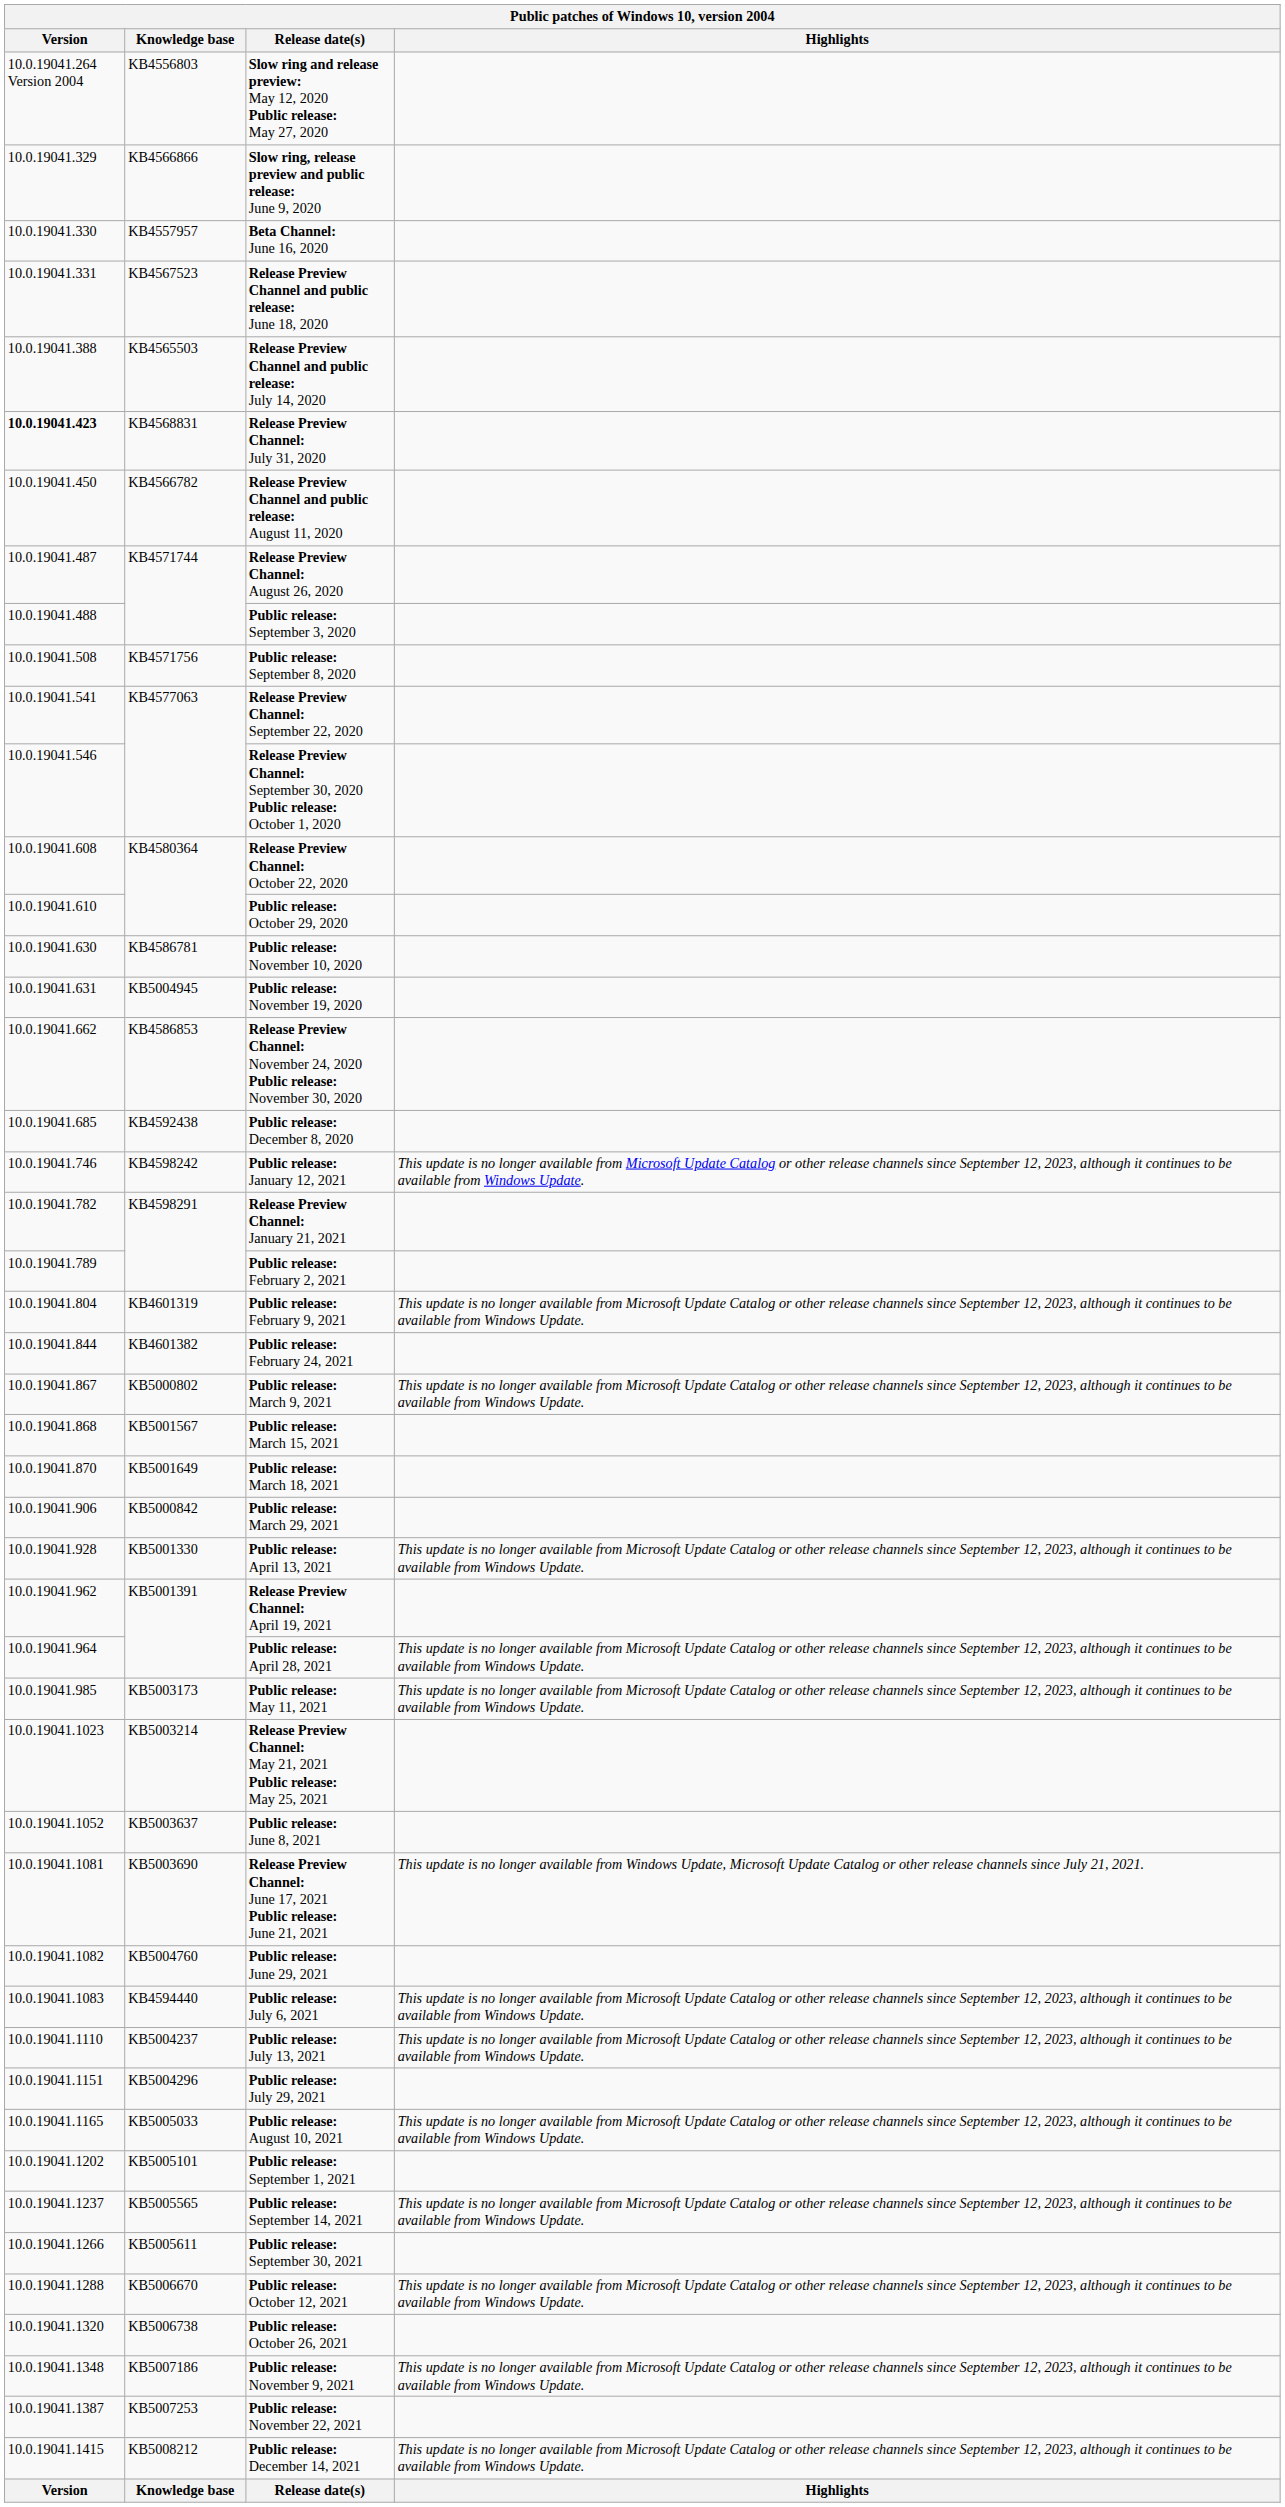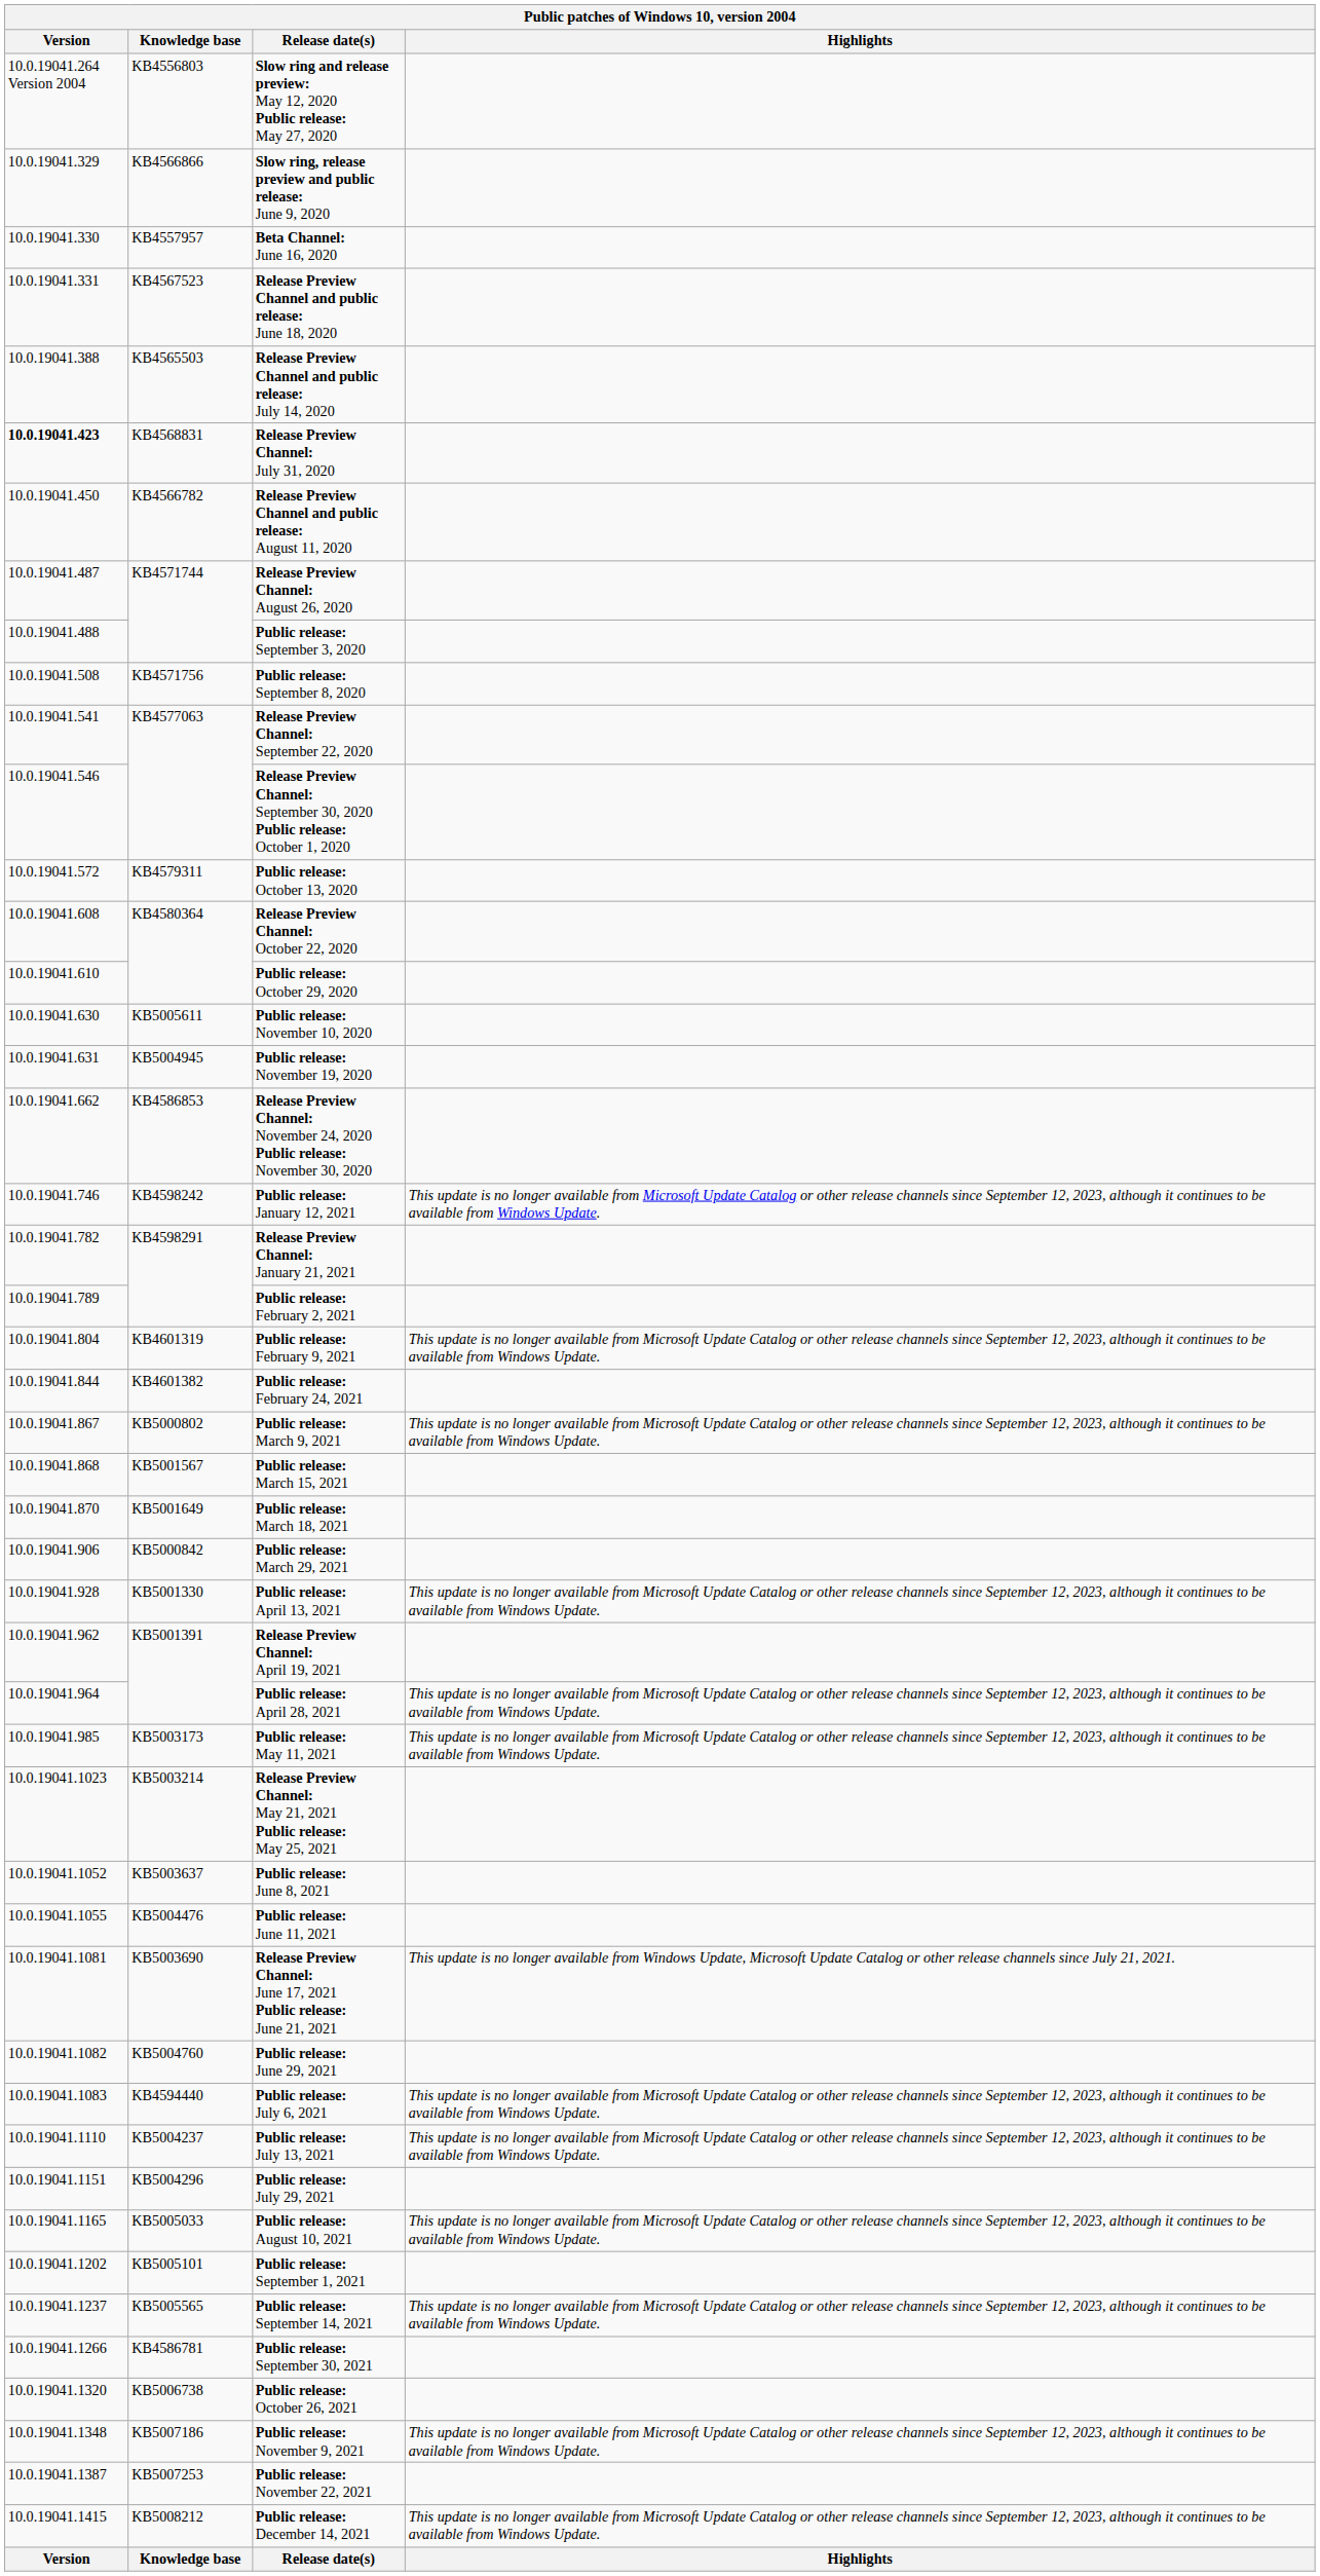 <table class="wikitable mw-collapsible mw-collapsed" style=width:100%;font-size:88%>
 <tr>
 <th colspan=4 style=text-align:center>Public patches of Windows 10, version 2004</th>
 </tr>
 <tr>
 <th scope=col style=width:8em;text-align:center>Version</th>
 <th scope=col style=width:8em;text-align:center>Knowledge base</th>
 <th scope=col style=width:10em;text-align:center>Release date(s)</th>
 <th scope=col style=text-align:center>Highlights</th>
 </tr>
 <tr valign=top>
 <td>10.0.19041.264<br>Version 2004<br></td>
 <td>KB4556803</td>
 <td><strong>Slow ring and release preview:</strong><br>May 12, 2020<br><strong>Public release:</strong><br>May 27, 2020</td>
 <td></td>
 </tr>
 <tr valign=top>
 <td>10.0.19041.329<br></td>
 <td>KB4566866</td>
 <td><strong>Slow ring, release preview and public release:</strong><br>June 9, 2020</td>
 <td></td>
 </tr>
 <tr valign=top>
 <td>10.0.19041.330<br></td>
 <td>KB4557957</td>
 <td><strong>Beta Channel:</strong><br>June 16, 2020</td>
 <td></td>
 </tr>
 <tr valign=top>
 <td>10.0.19041.331<br></td>
 <td>KB4567523</td>
 <td><strong>Release Preview Channel and public release:</strong><br>June 18, 2020</td>
 <td></td>
 </tr>
 <tr valign=top>
 <td>10.0.19041.388<br></td>
 <td>KB4565503</td>
 <td><strong>Release Preview Channel and public release:</strong><br>July 14, 2020</td>
 <td></td>
 </tr>
 <tr valign=top>
 <td><strong>10.0.19041.423<br></strong></td>
 <td>KB4568831</td>
 <td><strong>Release Preview Channel:</strong><br>July 31, 2020</td>
 <td></td>
 </tr>
 <tr valign=top>
 <td>10.0.19041.450<br></td>
 <td>KB4566782</td>
 <td><strong>Release Preview Channel and public release:</strong><br>August 11, 2020</td>
 <td></td>
 </tr>
 <tr valign=top>
 <td>10.0.19041.487<br></td>
 <td rowspan=2>KB4571744</td>
 <td><strong>Release Preview Channel:</strong><br>August 26, 2020</td>
 <td></td>
 </tr>
 <tr valign=top>
 <td>10.0.19041.488<br></td>
 <td><strong>Public release:</strong><br>September 3, 2020</td>
 <td></td>
 </tr>
 <tr valign=top>
 <td>10.0.19041.508<br></td>
 <td>KB4571756</td>
 <td><strong>Public release:</strong><br>September 8, 2020</td>
 <td></td>
 </tr>
 <tr valign=top>
 <td>10.0.19041.541<br></td>
 <td rowspan=2>KB4577063</td>
 <td><strong>Release Preview Channel:</strong><br>September 22, 2020</td>
 <td></td>
 </tr>
 <tr valign=top>
 <td>10.0.19041.546<br></td>
 <td><strong>Release Preview Channel:</strong><br>September 30, 2020<br><strong>Public release:</strong><br>October 1, 2020</td>
 <td></td>
 </tr>
 <tr valign=top>
+<td>10.0.19041.572<br></td>
+<td>KB4579311</td>
+<td><strong>Public release:</strong><br>October 13, 2020</td>
+<td></td>
+</tr>
+<tr valign=top>
 <td>10.0.19041.608<br></td>
 <td rowspan=2>KB4580364</td>
 <td><strong>Release Preview Channel:</strong><br>October 22, 2020</td>
 <td></td>
 </tr>
 <tr valign=top>
 <td>10.0.19041.610<br></td>
 <td><strong>Public release:</strong><br>October 29, 2020</td>
 <td></td>
 </tr>
 <tr valign=top>
 <td>10.0.19041.630<br></td>
-<td>KB4586781</td>
+<td>KB5005611</td>
 <td><strong>Public release:</strong><br>November 10, 2020</td>
 <td></td>
 </tr>
 <tr valign=top>
 <td>10.0.19041.631<br></td>
 <td>KB5004945</td>
 <td><strong>Public release:</strong><br>November 19, 2020</td>
 <td></td>
 </tr>
 <tr valign=top>
 <td>10.0.19041.662<br></td>
 <td>KB4586853</td>
 <td><strong>Release Preview Channel:</strong><br>November 24, 2020<br><strong>Public release:</strong><br>November 30, 2020</td>
-<td></td>
-</tr>
-<tr valign=top>
-<td>10.0.19041.685<br></td>
-<td>KB4592438</td>
-<td><strong>Public release:</strong><br>December 8, 2020</td>
 <td></td>
 </tr>
 <tr valign=top>
 <td>10.0.19041.746<br></td>
 <td>KB4598242</td>
 <td><strong>Public release:</strong><br>January 12, 2021</td>
 <td><em>This update is no longer available from <a href='#'>Microsoft Update Catalog</a> or other release channels since September 12, 2023, although it continues to be available from <a href='#'>Windows Update</a>.</em></td>
 </tr>
 <tr valign=top>
 <td>10.0.19041.782<br></td>
 <td rowspan=2>KB4598291</td>
 <td><strong>Release Preview Channel:</strong><br>January 21, 2021</td>
 <td></td>
 </tr>
 <tr valign=top>
 <td>10.0.19041.789<br></td>
 <td><strong>Public release:</strong><br>February 2, 2021</td>
 <td></td>
 </tr>
 <tr valign=top>
 <td>10.0.19041.804<br></td>
 <td>KB4601319</td>
 <td><strong>Public release:</strong><br>February 9, 2021</td>
 <td><em>This update is no longer available from Microsoft Update Catalog or other release channels since September 12, 2023, although it continues to be available from Windows Update.</em></td>
 </tr>
 <tr valign=top>
 <td>10.0.19041.844<br></td>
 <td>KB4601382</td>
 <td><strong>Public release:</strong><br>February 24, 2021</td>
 <td></td>
 </tr>
 <tr valign=top>
 <td>10.0.19041.867<br></td>
 <td>KB5000802</td>
 <td><strong>Public release:</strong><br>March 9, 2021</td>
 <td><em>This update is no longer available from Microsoft Update Catalog or other release channels since September 12, 2023, although it continues to be available from Windows Update.</em></td>
 </tr>
 <tr valign=top>
 <td>10.0.19041.868<br></td>
 <td>KB5001567</td>
 <td><strong>Public release:</strong><br>March 15, 2021</td>
 <td></td>
 </tr>
 <tr valign=top>
 <td>10.0.19041.870<br></td>
 <td>KB5001649</td>
 <td><strong>Public release:</strong><br>March 18, 2021</td>
 <td></td>
 </tr>
 <tr valign=top>
 <td>10.0.19041.906<br></td>
 <td>KB5000842</td>
 <td><strong>Public release:</strong><br>March 29, 2021</td>
 <td></td>
 </tr>
 <tr valign=top>
 <td>10.0.19041.928<br></td>
 <td>KB5001330</td>
 <td><strong>Public release:</strong><br>April 13, 2021</td>
 <td><em>This update is no longer available from Microsoft Update Catalog or other release channels since September 12, 2023, although it continues to be available from Windows Update.</em></td>
 </tr>
 <tr valign=top>
 <td>10.0.19041.962<br></td>
 <td rowspan=2>KB5001391</td>
 <td><strong>Release Preview Channel:</strong><br>April 19, 2021</td>
 <td></td>
 </tr>
 <tr valign=top>
 <td>10.0.19041.964<br></td>
 <td><strong>Public release:</strong><br>April 28, 2021</td>
 <td><em>This update is no longer available from Microsoft Update Catalog or other release channels since September 12, 2023, although it continues to be available from Windows Update.</em></td>
 </tr>
 <tr valign=top>
 <td>10.0.19041.985<br></td>
 <td>KB5003173</td>
 <td><strong>Public release:</strong><br>May 11, 2021</td>
 <td><em>This update is no longer available from Microsoft Update Catalog or other release channels since September 12, 2023, although it continues to be available from Windows Update.</em></td>
 </tr>
 <tr valign=top>
 <td>10.0.19041.1023<br></td>
 <td>KB5003214</td>
 <td><strong>Release Preview Channel:</strong><br>May 21, 2021<br><strong>Public release:</strong><br>May 25, 2021</td>
 <td></td>
 </tr>
 <tr valign=top>
 <td>10.0.19041.1052<br></td>
 <td>KB5003637</td>
 <td><strong>Public release:</strong><br>June 8, 2021</td>
 <td></td>
 </tr>
 <tr valign=top>
+<td>10.0.19041.1055<br></td>
+<td>KB5004476</td>
+<td><strong>Public release:</strong><br>June 11, 2021</td>
+<td></td>
+</tr>
+<tr valign=top>
 <td>10.0.19041.1081<br></td>
 <td>KB5003690</td>
 <td><strong>Release Preview Channel:</strong><br>June 17, 2021<br><strong>Public release:</strong><br>June 21, 2021</td>
 <td><em>This update is no longer available from Windows Update, Microsoft Update Catalog or other release channels since July 21, 2021.</em></td>
 </tr>
 <tr valign=top>
 <td>10.0.19041.1082<br></td>
 <td>KB5004760</td>
 <td><strong>Public release:</strong><br>June 29, 2021</td>
 <td></td>
 </tr>
 <tr valign=top>
 <td>10.0.19041.1083<br></td>
 <td>KB4594440</td>
 <td><strong>Public release:</strong><br>July 6, 2021</td>
 <td><em>This update is no longer available from Microsoft Update Catalog or other release channels since September 12, 2023, although it continues to be available from Windows Update.</em></td>
 </tr>
 <tr valign=top>
 <td>10.0.19041.1110<br></td>
 <td>KB5004237</td>
 <td><strong>Public release:</strong><br>July 13, 2021</td>
 <td><em>This update is no longer available from Microsoft Update Catalog or other release channels since September 12, 2023, although it continues to be available from Windows Update.</em></td>
 </tr>
 <tr valign=top>
 <td>10.0.19041.1151<br></td>
 <td>KB5004296</td>
 <td><strong>Public release:</strong><br>July 29, 2021</td>
 <td></td>
 </tr>
 <tr valign=top>
 <td>10.0.19041.1165<br></td>
 <td>KB5005033</td>
 <td><strong>Public release:</strong><br>August 10, 2021</td>
 <td><em>This update is no longer available from Microsoft Update Catalog or other release channels since September 12, 2023, although it continues to be available from Windows Update.</em></td>
 </tr>
 <tr valign=top>
 <td>10.0.19041.1202<br></td>
 <td>KB5005101</td>
 <td><strong>Public release:</strong><br>September 1, 2021</td>
 <td></td>
 </tr>
 <tr valign=top>
 <td>10.0.19041.1237<br></td>
 <td>KB5005565</td>
 <td><strong>Public release:</strong><br>September 14, 2021</td>
 <td><em>This update is no longer available from Microsoft Update Catalog or other release channels since September 12, 2023, although it continues to be available from Windows Update.</em></td>
 </tr>
 <tr valign=top>
 <td>10.0.19041.1266<br></td>
-<td>KB5005611</td>
+<td>KB4586781</td>
 <td><strong>Public release:</strong><br>September 30, 2021</td>
 <td></td>
-</tr>
-<tr valign=top>
-<td>10.0.19041.1288<br></td>
-<td>KB5006670</td>
-<td><strong>Public release:</strong><br>October 12, 2021</td>
-<td><em>This update is no longer available from Microsoft Update Catalog or other release channels since September 12, 2023, although it continues to be available from Windows Update.</em></td>
 </tr>
 <tr valign=top>
 <td>10.0.19041.1320<br></td>
 <td>KB5006738</td>
 <td><strong>Public release:</strong><br>October 26, 2021</td>
 <td></td>
 </tr>
 <tr valign=top>
 <td>10.0.19041.1348<br></td>
 <td>KB5007186</td>
 <td><strong>Public release:</strong><br>November 9, 2021</td>
 <td><em>This update is no longer available from Microsoft Update Catalog or other release channels since September 12, 2023, although it continues to be available from Windows Update.</em></td>
 </tr>
 <tr valign=top>
 <td>10.0.19041.1387<br></td>
 <td>KB5007253</td>
 <td><strong>Public release:</strong><br>November 22, 2021</td>
 <td></td>
 </tr>
 <tr valign=top>
 <td>10.0.19041.1415<br></td>
 <td>KB5008212</td>
 <td><strong>Public release:</strong><br>December 14, 2021</td>
 <td><em>This update is no longer available from Microsoft Update Catalog or other release channels since September 12, 2023, although it continues to be available from Windows Update.</em></td>
 </tr>
 <tr>
 <th>Version</th>
 <th>Knowledge base</th>
 <th>Release date(s)</th>
 <th>Highlights</th>
 </tr>
 </table>
